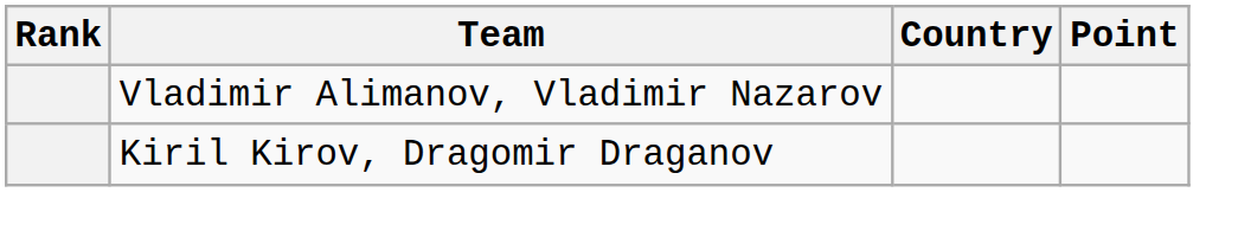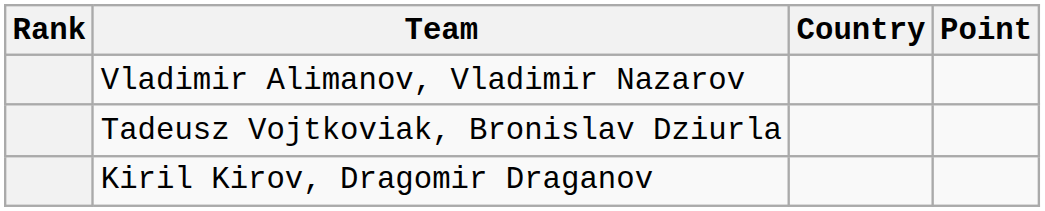 <table class="wikitable sortable">
 <tr>
 <th>Rank</th>
 <th>Team</th>
 <th>Country</th>
 <th>Point</th>
 </tr>
 <tr>
 <th></th>
 <td>Vladimir Alimanov, Vladimir Nazarov</td>
 <td></td>
 <td></td>
 </tr>
 <tr>
 <th></th>
+<td>Tadeusz Vojtkoviak, Bronislav Dziurla</td>
+<td></td>
+<td></td>
+</tr>
+<tr>
+<th></th>
 <td>Kiril Kirov, Dragomir Draganov</td>
 <td></td>
 <td></td>
 </tr>
 </table>
